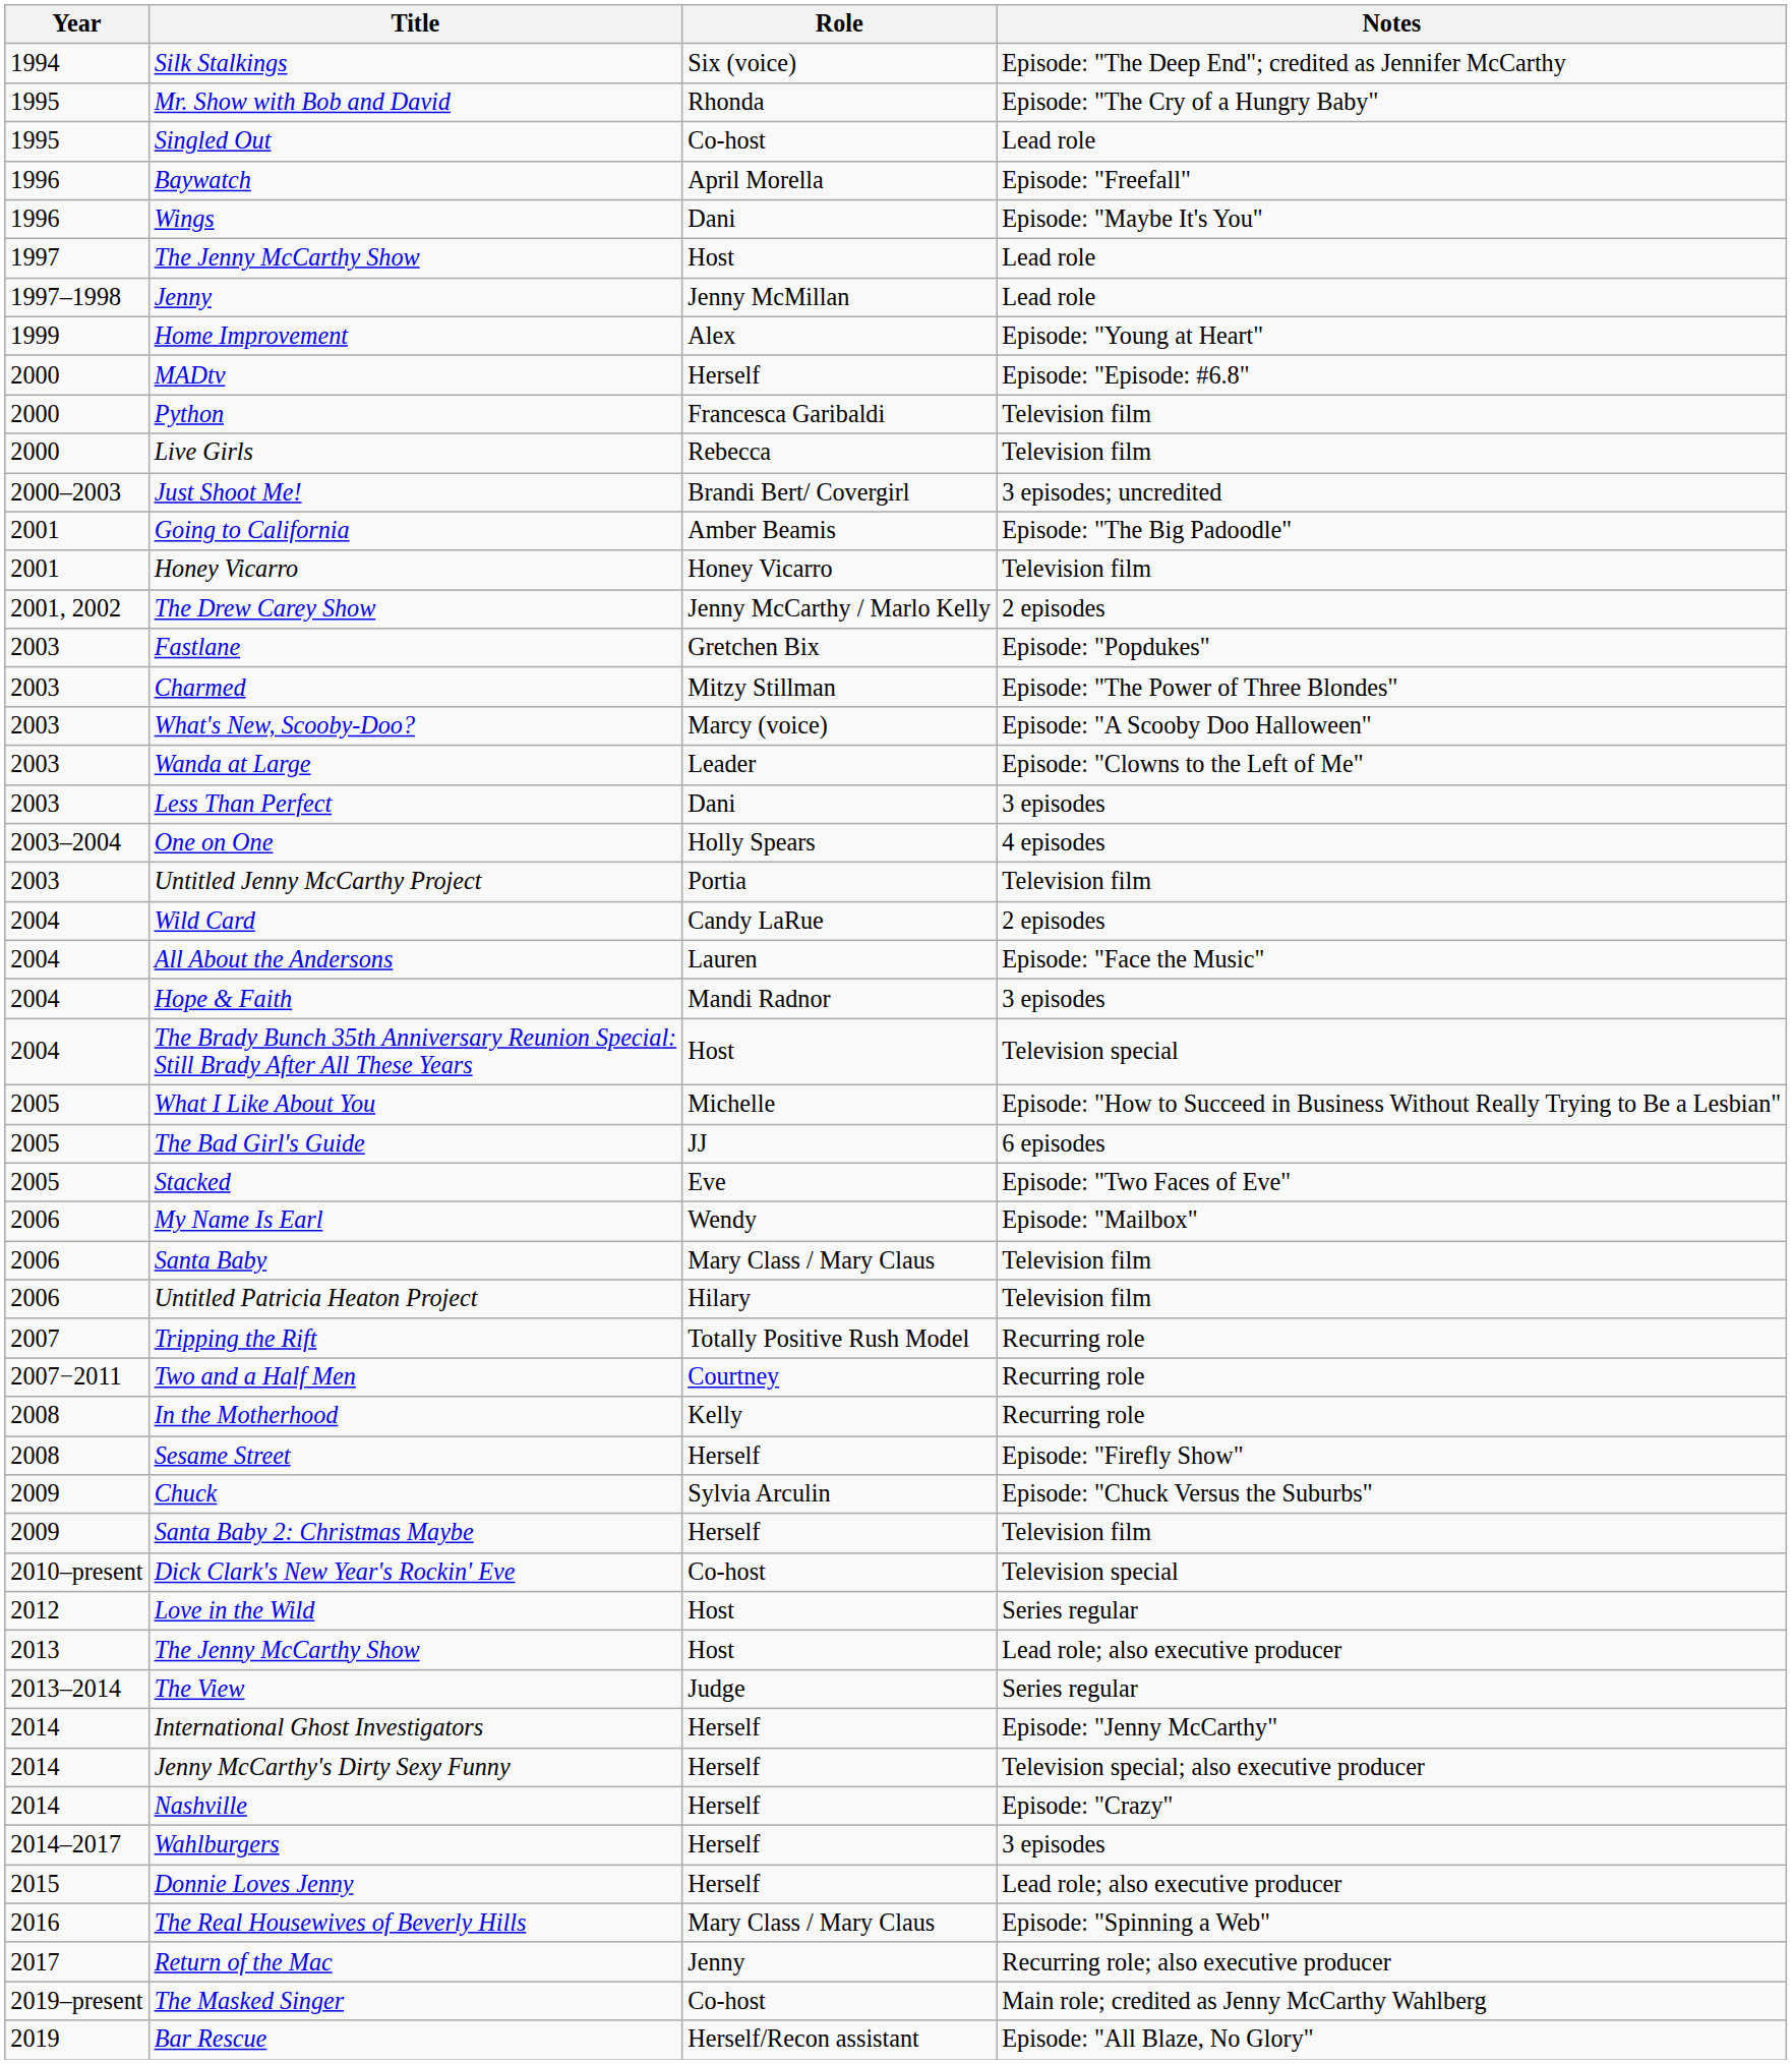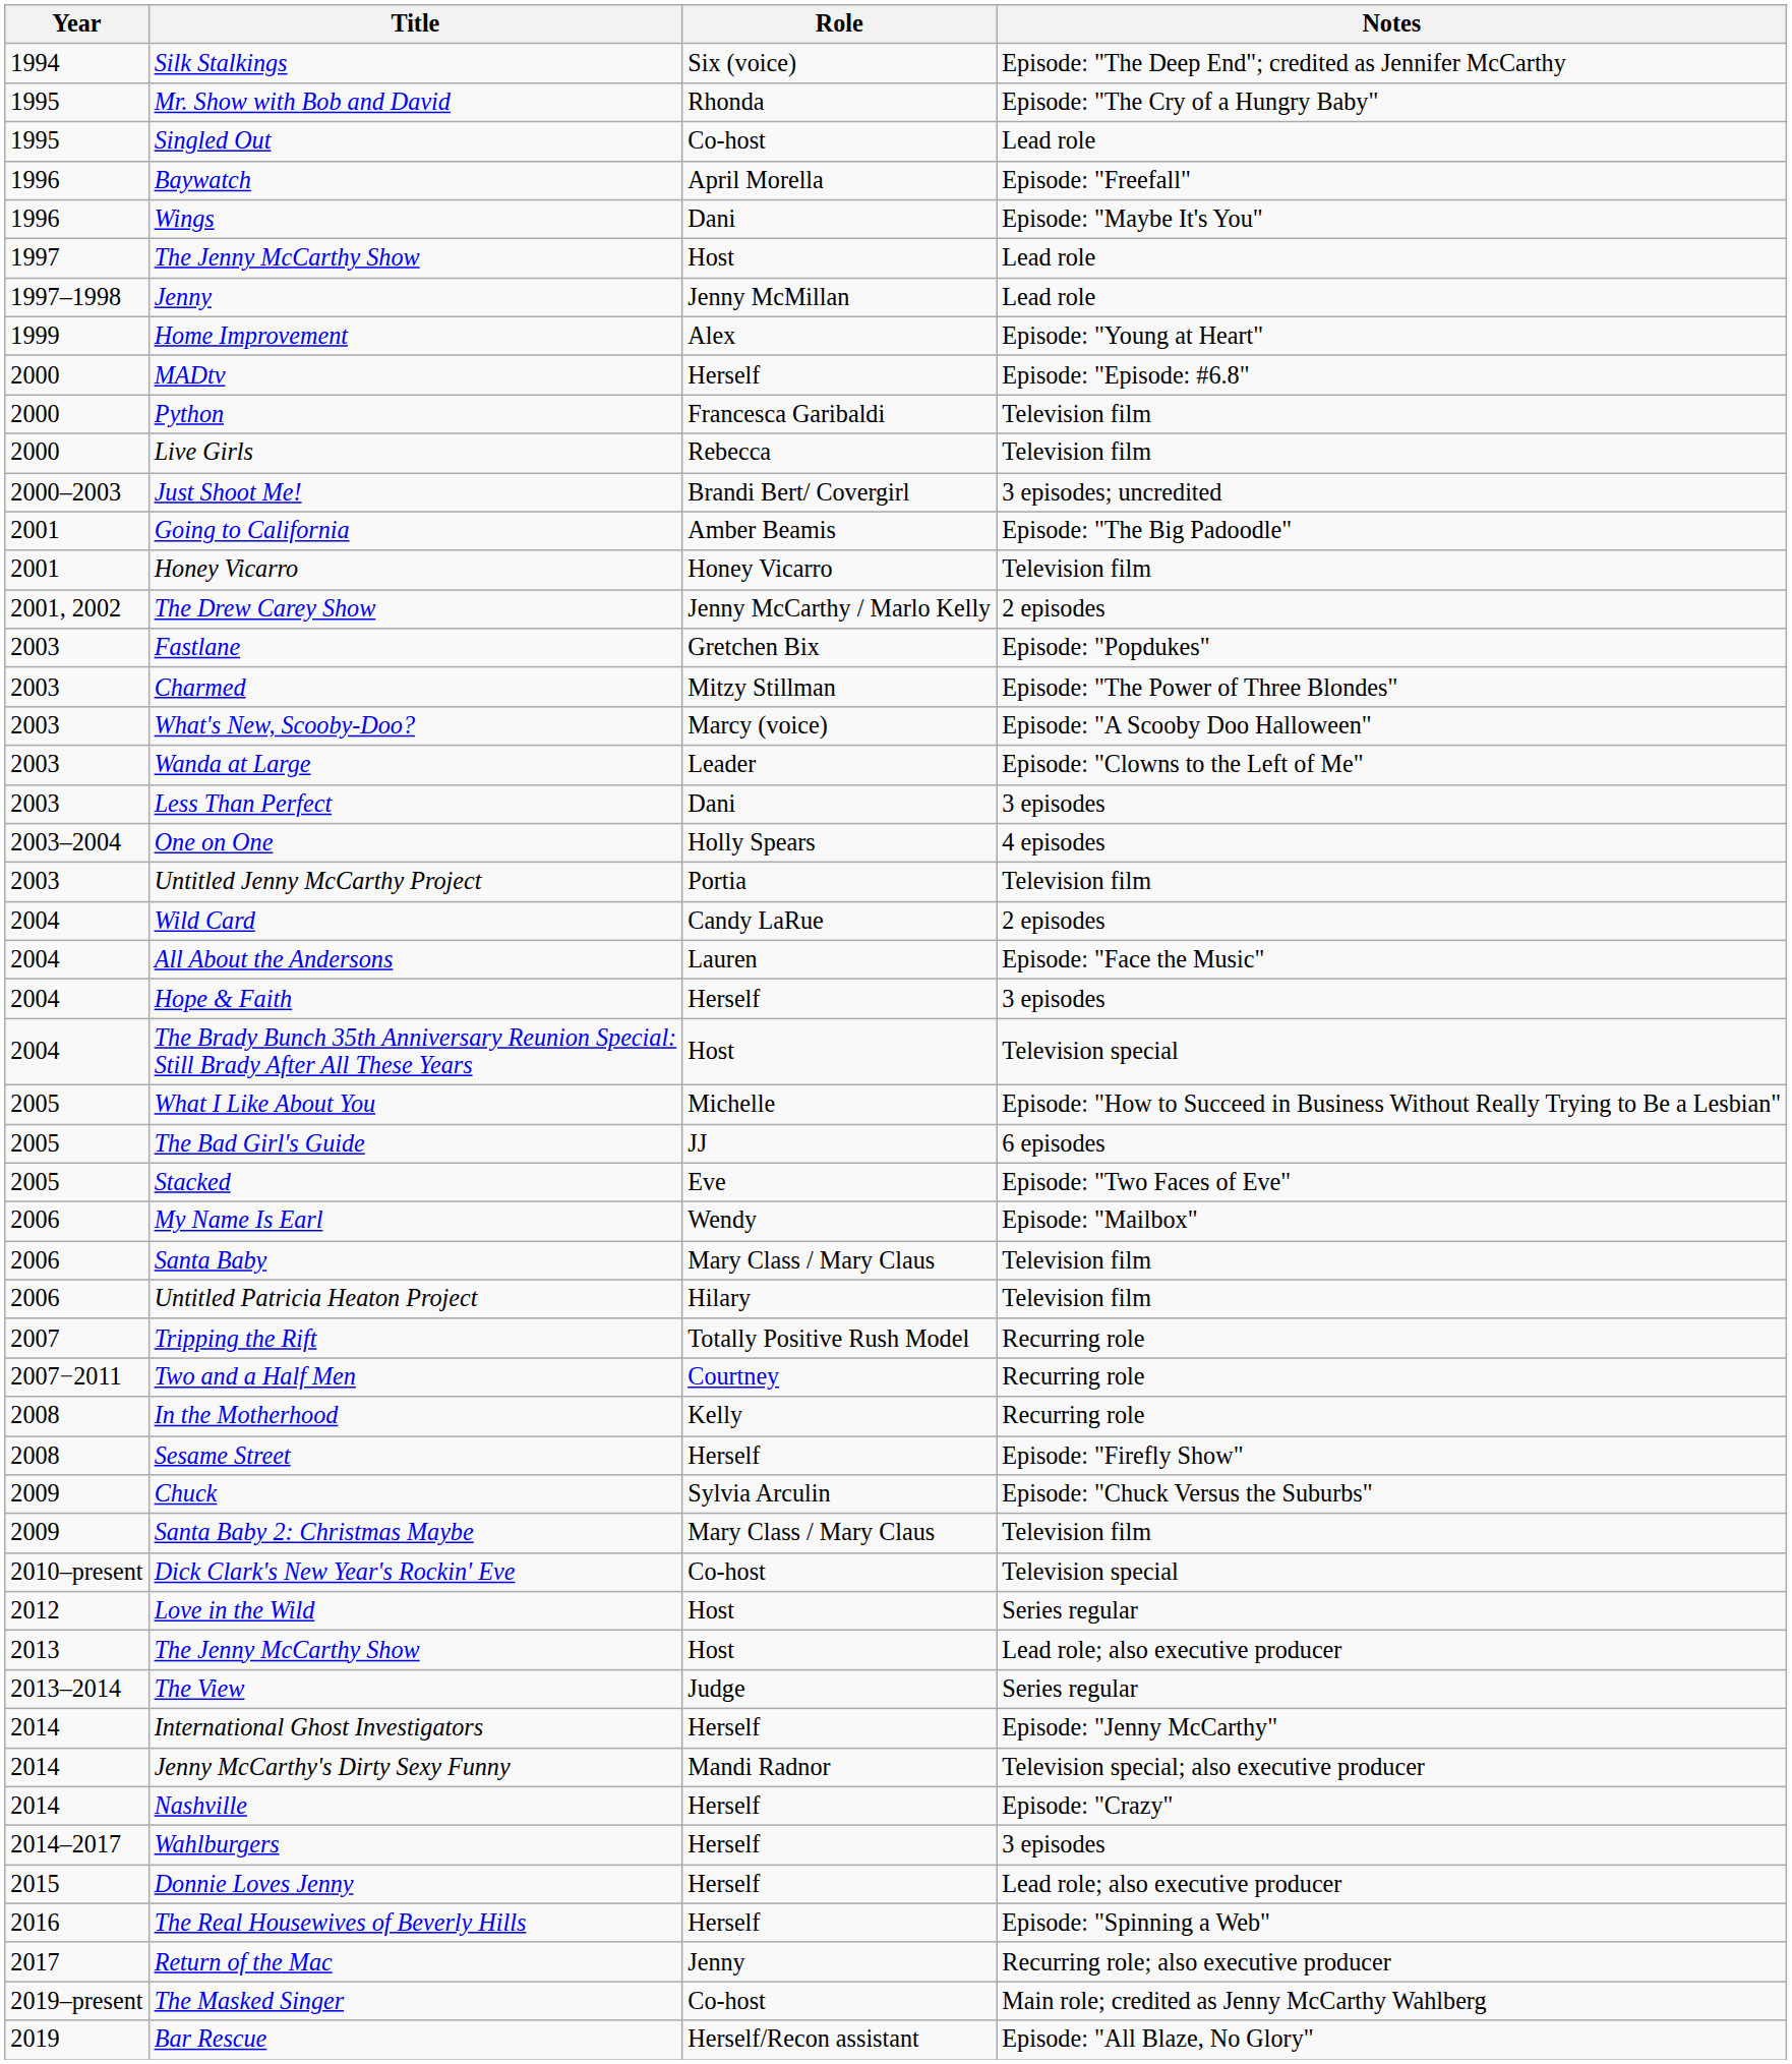 <table class="wikitable sortable">
 <tr>
 <th>Year</th>
 <th>Title</th>
 <th>Role</th>
 <th class=unsortable>Notes</th>
 </tr>
 <tr>
 <td>1994</td>
 <td><em><a href='#'>Silk Stalkings</a></em></td>
 <td>Six (voice)</td>
 <td>Episode: "The Deep End"; credited as Jennifer McCarthy</td>
 </tr>
 <tr>
 <td>1995</td>
 <td><em><a href='#'>Mr. Show with Bob and David</a></em></td>
 <td>Rhonda</td>
 <td>Episode: "The Cry of a Hungry Baby"</td>
 </tr>
 <tr>
 <td>1995</td>
 <td><em><a href='#'>Singled Out</a></em></td>
 <td>Co-host</td>
 <td>Lead role</td>
 </tr>
 <tr>
 <td>1996</td>
 <td><em><a href='#'>Baywatch</a></em></td>
 <td>April Morella</td>
 <td>Episode: "Freefall"</td>
 </tr>
 <tr>
 <td>1996</td>
 <td><em><a href='#'>Wings</a></em></td>
 <td>Dani</td>
 <td>Episode: "Maybe It's You"</td>
 </tr>
 <tr>
 <td>1997</td>
 <td><em><a href='#'>The Jenny McCarthy Show</a></em></td>
 <td>Host</td>
 <td>Lead role</td>
 </tr>
 <tr>
 <td>1997–1998</td>
 <td><em><a href='#'>Jenny</a></em></td>
 <td>Jenny McMillan</td>
 <td>Lead role</td>
 </tr>
 <tr>
 <td>1999</td>
 <td><em><a href='#'>Home Improvement</a></em></td>
 <td>Alex</td>
 <td>Episode: "Young at Heart"</td>
 </tr>
 <tr>
 <td>2000</td>
 <td><em><a href='#'>MADtv</a></em></td>
 <td>Herself</td>
 <td>Episode: "Episode: #6.8"</td>
 </tr>
 <tr>
 <td>2000</td>
 <td><em><a href='#'>Python</a></em></td>
 <td>Francesca Garibaldi</td>
 <td>Television film</td>
 </tr>
 <tr>
 <td>2000</td>
 <td><em>Live Girls</em></td>
 <td>Rebecca</td>
 <td>Television film</td>
 </tr>
 <tr>
 <td>2000–2003</td>
 <td><em><a href='#'>Just Shoot Me!</a></em></td>
 <td>Brandi Bert/ Covergirl</td>
 <td>3 episodes; uncredited</td>
 </tr>
 <tr>
 <td>2001</td>
 <td><em><a href='#'>Going to California</a></em></td>
 <td>Amber Beamis</td>
 <td>Episode: "The Big Padoodle"</td>
 </tr>
 <tr>
 <td>2001</td>
 <td><em>Honey Vicarro</em></td>
 <td>Honey Vicarro</td>
 <td>Television film</td>
 </tr>
 <tr>
 <td>2001, 2002</td>
 <td><em><a href='#'>The Drew Carey Show</a></em></td>
 <td>Jenny McCarthy / Marlo Kelly</td>
 <td>2 episodes</td>
 </tr>
 <tr>
 <td>2003</td>
 <td><em><a href='#'>Fastlane</a></em></td>
 <td>Gretchen Bix</td>
 <td>Episode: "Popdukes"</td>
 </tr>
 <tr>
 <td>2003</td>
 <td><em><a href='#'>Charmed</a></em></td>
 <td>Mitzy Stillman</td>
 <td>Episode: "The Power of Three Blondes"</td>
 </tr>
 <tr>
 <td>2003</td>
 <td><em><a href='#'>What's New, Scooby-Doo?</a></em></td>
 <td>Marcy (voice)</td>
 <td>Episode: "A Scooby Doo Halloween"</td>
 </tr>
 <tr>
 <td>2003</td>
 <td><em><a href='#'>Wanda at Large</a></em></td>
 <td>Leader</td>
 <td>Episode: "Clowns to the Left of Me"</td>
 </tr>
 <tr>
 <td>2003</td>
 <td><em><a href='#'>Less Than Perfect</a></em></td>
 <td>Dani</td>
 <td>3 episodes</td>
 </tr>
 <tr>
 <td>2003–2004</td>
 <td><em><a href='#'>One on One</a></em></td>
 <td>Holly Spears</td>
 <td>4 episodes</td>
 </tr>
 <tr>
 <td>2003</td>
 <td><em>Untitled Jenny McCarthy Project</em></td>
 <td>Portia</td>
 <td>Television film</td>
 </tr>
 <tr>
 <td>2004</td>
 <td><em><a href='#'>Wild Card</a></em></td>
 <td>Candy LaRue</td>
 <td>2 episodes</td>
 </tr>
 <tr>
 <td>2004</td>
 <td><em><a href='#'>All About the Andersons</a></em></td>
 <td>Lauren</td>
 <td>Episode: "Face the Music"</td>
 </tr>
 <tr>
 <td>2004</td>
 <td><em><a href='#'>Hope & Faith</a></em></td>
-<td>Mandi Radnor</td>
+<td>Herself</td>
 <td>3 episodes</td>
 </tr>
 <tr>
 <td>2004</td>
 <td><em><a href='#'>The Brady Bunch 35th Anniversary Reunion Special:<br>Still Brady After All These Years</a></em></td>
 <td>Host</td>
 <td>Television special</td>
 </tr>
 <tr>
 <td>2005</td>
 <td><em><a href='#'>What I Like About You</a></em></td>
 <td>Michelle</td>
 <td>Episode: "How to Succeed in Business Without Really Trying to Be a Lesbian"</td>
 </tr>
 <tr>
 <td>2005</td>
 <td><em><a href='#'>The Bad Girl's Guide</a></em></td>
 <td>JJ</td>
 <td>6 episodes</td>
 </tr>
 <tr>
 <td>2005</td>
 <td><em><a href='#'>Stacked</a></em></td>
 <td>Eve</td>
 <td>Episode: "Two Faces of Eve"</td>
 </tr>
 <tr>
 <td>2006</td>
 <td><em><a href='#'>My Name Is Earl</a></em></td>
 <td>Wendy</td>
 <td>Episode: "Mailbox"</td>
 </tr>
 <tr>
 <td>2006</td>
 <td><em><a href='#'>Santa Baby</a></em></td>
 <td>Mary Class / Mary Claus</td>
 <td>Television film</td>
 </tr>
 <tr>
 <td>2006</td>
 <td><em>Untitled Patricia Heaton Project</em></td>
 <td>Hilary</td>
 <td>Television film</td>
 </tr>
 <tr>
 <td>2007</td>
 <td><em><a href='#'>Tripping the Rift</a></em></td>
 <td>Totally Positive Rush Model</td>
 <td>Recurring role</td>
 </tr>
 <tr>
 <td>2007−2011</td>
 <td><em><a href='#'>Two and a Half Men</a></em></td>
 <td><a href='#'>Courtney</a></td>
 <td>Recurring role</td>
 </tr>
 <tr>
 <td>2008</td>
 <td><em><a href='#'>In the Motherhood</a></em></td>
 <td>Kelly</td>
 <td>Recurring role</td>
 </tr>
 <tr>
 <td>2008</td>
 <td><em><a href='#'>Sesame Street</a></em></td>
 <td>Herself</td>
 <td>Episode: "Firefly Show"</td>
 </tr>
 <tr>
 <td>2009</td>
 <td><em><a href='#'>Chuck</a></em></td>
 <td>Sylvia Arculin</td>
 <td>Episode:  "Chuck Versus the Suburbs"</td>
 </tr>
 <tr>
 <td>2009</td>
 <td><em><a href='#'>Santa Baby 2: Christmas Maybe</a></em></td>
-<td>Herself</td>
+<td>Mary Class / Mary Claus</td>
 <td>Television film</td>
 </tr>
 <tr>
 <td>2010–present</td>
 <td><em><a href='#'>Dick Clark's New Year's Rockin' Eve</a></em></td>
 <td>Co-host</td>
 <td>Television special</td>
 </tr>
 <tr>
 <td>2012</td>
 <td><em><a href='#'>Love in the Wild</a></em></td>
 <td>Host</td>
 <td>Series regular</td>
 </tr>
 <tr>
 <td>2013</td>
 <td><em><a href='#'>The Jenny McCarthy Show</a></em></td>
 <td>Host</td>
 <td>Lead role; also executive producer</td>
 </tr>
 <tr>
 <td>2013–2014</td>
 <td><em><a href='#'>The View</a></em></td>
 <td>Judge</td>
 <td>Series regular</td>
 </tr>
 <tr>
 <td>2014</td>
 <td><em>International Ghost Investigators</em></td>
 <td>Herself</td>
 <td>Episode: "Jenny McCarthy"</td>
 </tr>
 <tr>
 <td>2014</td>
 <td><em>Jenny McCarthy's Dirty Sexy Funny</em></td>
-<td>Herself</td>
+<td>Mandi Radnor</td>
 <td>Television special; also executive producer</td>
 </tr>
 <tr>
 <td>2014</td>
 <td><em><a href='#'>Nashville</a></em></td>
 <td>Herself</td>
 <td>Episode:  "Crazy"</td>
 </tr>
 <tr>
 <td>2014–2017</td>
 <td><em><a href='#'>Wahlburgers</a></em></td>
 <td>Herself</td>
 <td>3 episodes</td>
 </tr>
 <tr>
 <td>2015</td>
 <td><em><a href='#'>Donnie Loves Jenny</a></em></td>
 <td>Herself</td>
 <td>Lead role; also executive producer</td>
 </tr>
 <tr>
 <td>2016</td>
 <td><em><a href='#'>The Real Housewives of Beverly Hills</a></em></td>
-<td>Mary Class / Mary Claus</td>
+<td>Herself</td>
 <td>Episode: "Spinning a Web"</td>
 </tr>
 <tr>
 <td>2017</td>
 <td><em><a href='#'>Return of the Mac</a></em></td>
 <td>Jenny</td>
 <td>Recurring role; also executive producer</td>
 </tr>
 <tr>
 <td>2019–present</td>
 <td><em><a href='#'>The Masked Singer</a></em></td>
 <td>Co-host</td>
 <td>Main role; credited as Jenny McCarthy Wahlberg</td>
 </tr>
 <tr>
 <td>2019</td>
 <td><em><a href='#'>Bar Rescue</a></em></td>
 <td>Herself/Recon assistant</td>
 <td>Episode: "All Blaze, No Glory"</td>
 </tr>
 </table>
